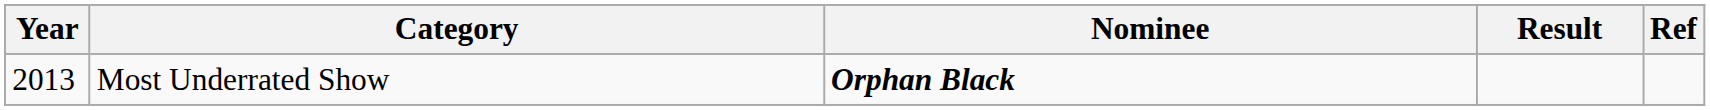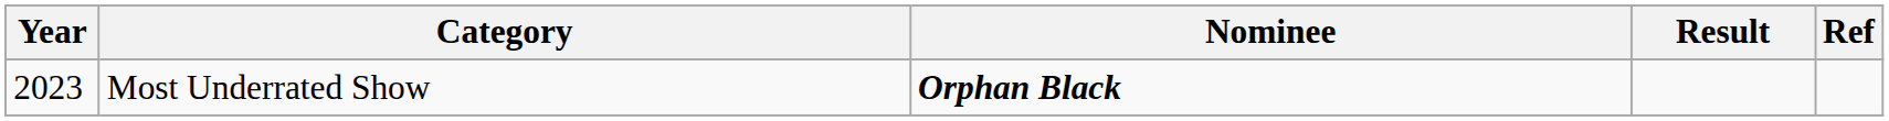 <table class="wikitable">
 <tr>
 <th width=5%>Year</th>
 <th width=45%>Category</th>
 <th width=40%>Nominee</th>
 <th width=10%>Result</th>
 <th width=3%>Ref</th>
 </tr>
 <tr>
-<td>2013</td>
+<td>2023</td>
 <td>Most Underrated Show</td>
 <td><strong><em>Orphan Black</em></strong></td>
 <td></td>
 <td></td>
 </tr>
 </table>
